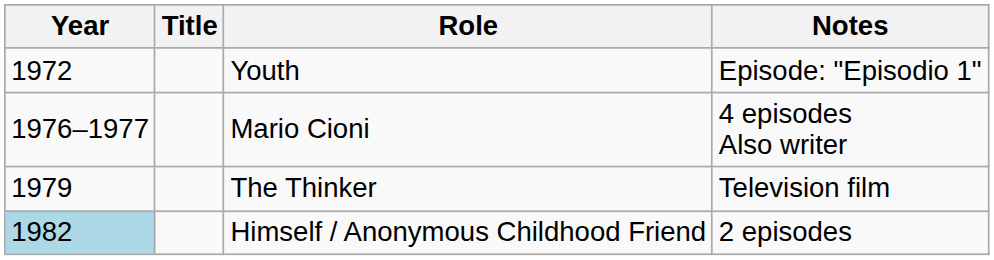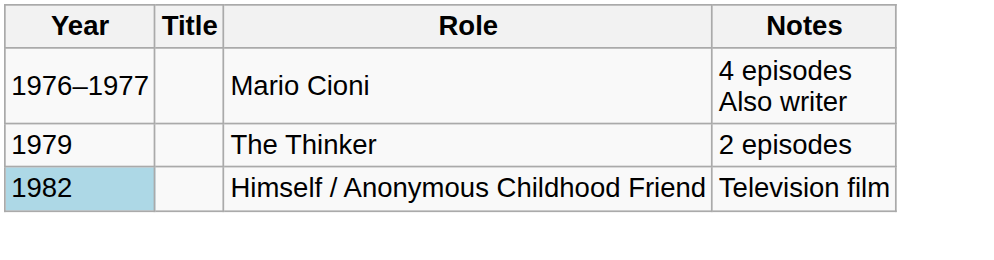 <table class="wikitable sortable">
 <tr>
 <th>Year</th>
 <th>Title</th>
 <th>Role</th>
 <th>Notes</th>
-</tr>
-<tr>
-<td>1972</td>
-<td><em></em></td>
-<td>Youth</td>
-<td>Episode: "Episodio 1"</td>
 </tr>
 <tr>
 <td>1976–1977</td>
 <td><em></em></td>
 <td>Mario Cioni</td>
 <td>4 episodes<br>Also writer</td>
 </tr>
 <tr>
 <td>1979</td>
 <td><em></em></td>
 <td>The Thinker</td>
-<td>Television film</td>
+<td>2 episodes</td>
 </tr>
 <tr>
 <td style="background: lightblue;">1982</td>
 <td><em></em></td>
 <td>Himself / Anonymous Childhood Friend</td>
-<td>2 episodes</td>
+<td>Television film</td>
 </tr>
 </table>
